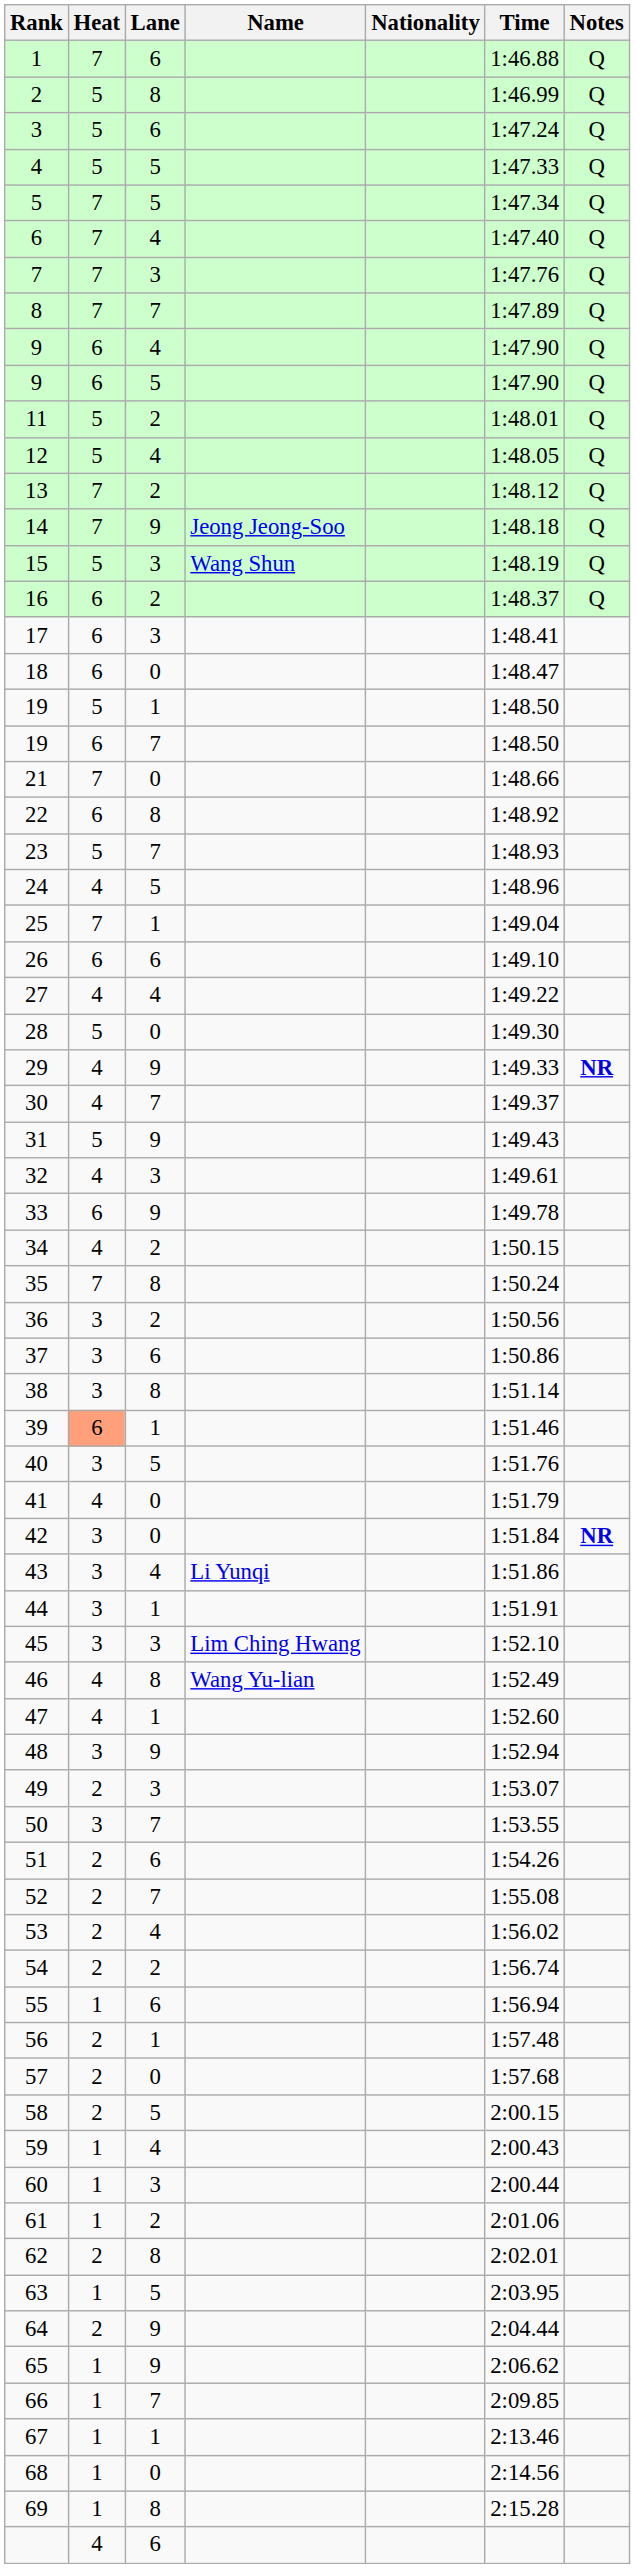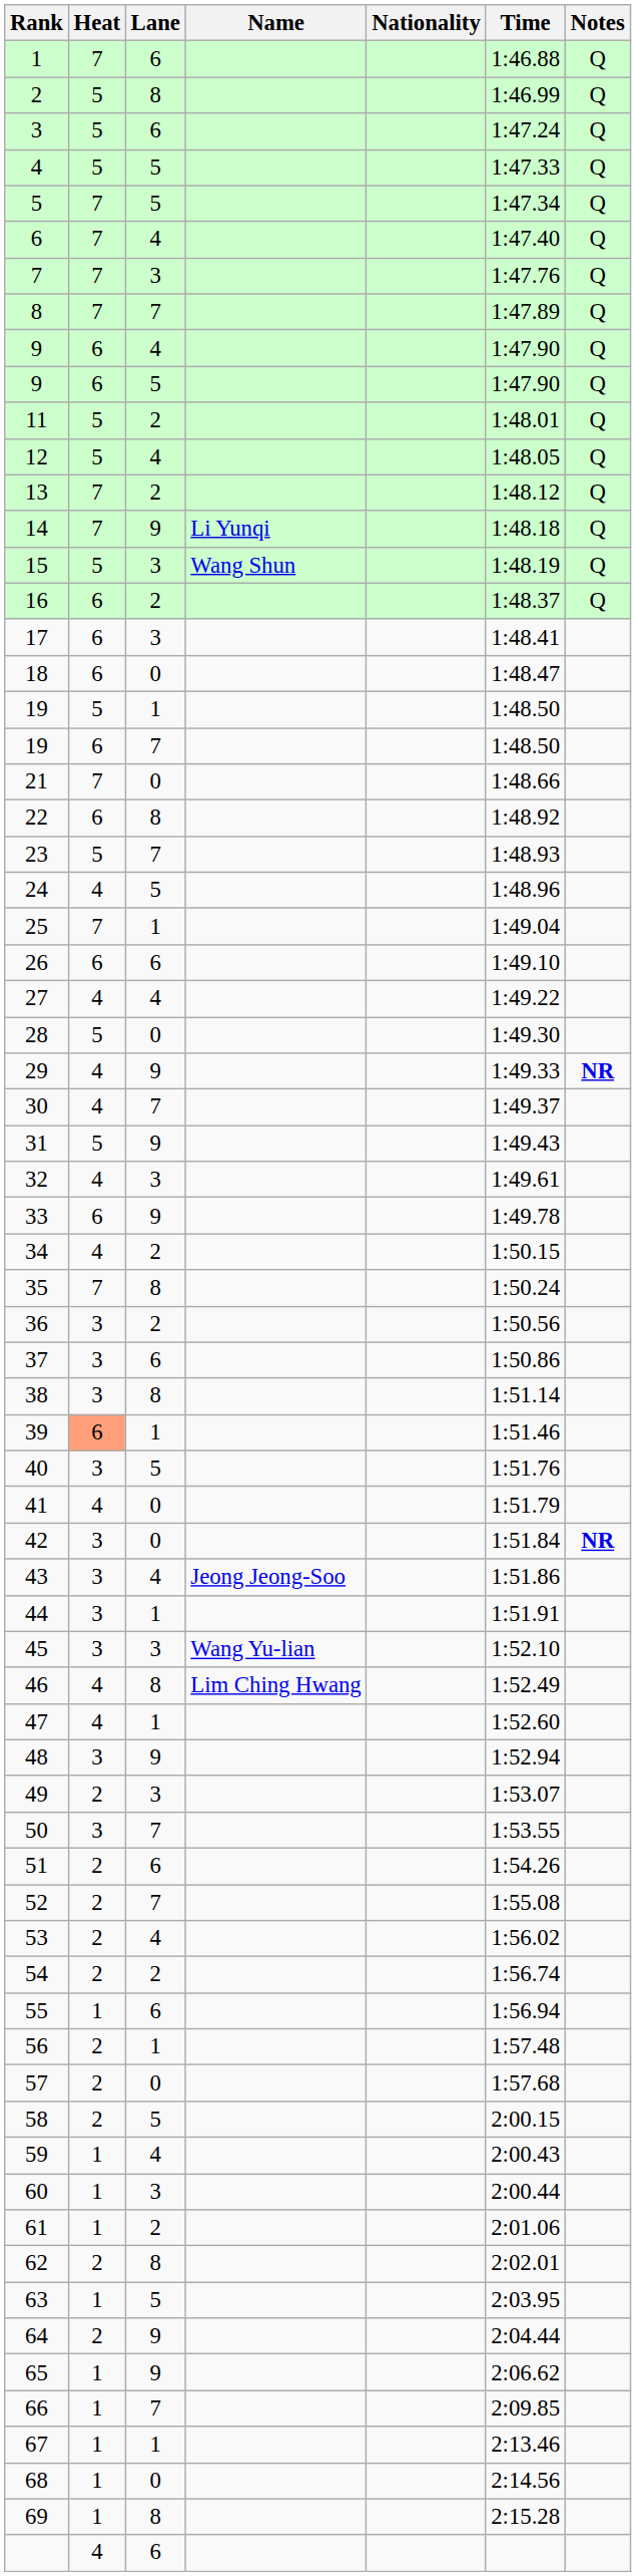 <table class="wikitable sortable" style="text-align:center">
 <tr>
 <th>Rank</th>
 <th>Heat</th>
 <th>Lane</th>
 <th>Name</th>
 <th>Nationality</th>
 <th>Time</th>
 <th>Notes</th>
 </tr>
 <tr bgcolor=ccffcc>
 <td>1</td>
 <td>7</td>
 <td>6</td>
 <td align=left></td>
 <td align=left></td>
 <td>1:46.88</td>
 <td>Q</td>
 </tr>
 <tr bgcolor=ccffcc>
 <td>2</td>
 <td>5</td>
 <td>8</td>
 <td align=left></td>
 <td align=left></td>
 <td>1:46.99</td>
 <td>Q</td>
 </tr>
 <tr bgcolor=ccffcc>
 <td>3</td>
 <td>5</td>
 <td>6</td>
 <td align=left></td>
 <td align=left></td>
 <td>1:47.24</td>
 <td>Q</td>
 </tr>
 <tr bgcolor=ccffcc>
 <td>4</td>
 <td>5</td>
 <td>5</td>
 <td align=left></td>
 <td align=left></td>
 <td>1:47.33</td>
 <td>Q</td>
 </tr>
 <tr bgcolor=ccffcc>
 <td>5</td>
 <td>7</td>
 <td>5</td>
 <td align=left></td>
 <td align=left></td>
 <td>1:47.34</td>
 <td>Q</td>
 </tr>
 <tr bgcolor=ccffcc>
 <td>6</td>
 <td>7</td>
 <td>4</td>
 <td align=left></td>
 <td align=left></td>
 <td>1:47.40</td>
 <td>Q</td>
 </tr>
 <tr bgcolor=ccffcc>
 <td>7</td>
 <td>7</td>
 <td>3</td>
 <td align=left></td>
 <td align=left></td>
 <td>1:47.76</td>
 <td>Q</td>
 </tr>
 <tr bgcolor=ccffcc>
 <td>8</td>
 <td>7</td>
 <td>7</td>
 <td align=left></td>
 <td align=left></td>
 <td>1:47.89</td>
 <td>Q</td>
 </tr>
 <tr bgcolor=ccffcc>
 <td>9</td>
 <td>6</td>
 <td>4</td>
 <td align=left></td>
 <td align=left></td>
 <td>1:47.90</td>
 <td>Q</td>
 </tr>
 <tr bgcolor=ccffcc>
 <td>9</td>
 <td>6</td>
 <td>5</td>
 <td align=left></td>
 <td align=left></td>
 <td>1:47.90</td>
 <td>Q</td>
 </tr>
 <tr bgcolor=ccffcc>
 <td>11</td>
 <td>5</td>
 <td>2</td>
 <td align=left></td>
 <td align=left></td>
 <td>1:48.01</td>
 <td>Q</td>
 </tr>
 <tr bgcolor=ccffcc>
 <td>12</td>
 <td>5</td>
 <td>4</td>
 <td align=left></td>
 <td align=left></td>
 <td>1:48.05</td>
 <td>Q</td>
 </tr>
 <tr bgcolor=ccffcc>
 <td>13</td>
 <td>7</td>
 <td>2</td>
 <td align=left></td>
 <td align=left></td>
 <td>1:48.12</td>
 <td>Q</td>
 </tr>
 <tr bgcolor=ccffcc>
 <td>14</td>
 <td>7</td>
 <td>9</td>
-<td align=left><a href='#'>Jeong Jeong-Soo</a></td>
+<td align=left><a href='#'>Li Yunqi</a></td>
 <td align=left></td>
 <td>1:48.18</td>
 <td>Q</td>
 </tr>
 <tr bgcolor=ccffcc>
 <td>15</td>
 <td>5</td>
 <td>3</td>
 <td align=left><a href='#'>Wang Shun</a></td>
 <td align=left></td>
 <td>1:48.19</td>
 <td>Q</td>
 </tr>
 <tr bgcolor=ccffcc>
 <td>16</td>
 <td>6</td>
 <td>2</td>
 <td align=left></td>
 <td align=left></td>
 <td>1:48.37</td>
 <td>Q</td>
 </tr>
 <tr>
 <td>17</td>
 <td>6</td>
 <td>3</td>
 <td align=left></td>
 <td align=left></td>
 <td>1:48.41</td>
 <td></td>
 </tr>
 <tr>
 <td>18</td>
 <td>6</td>
 <td>0</td>
 <td align=left></td>
 <td align=left></td>
 <td>1:48.47</td>
 <td></td>
 </tr>
 <tr>
 <td>19</td>
 <td>5</td>
 <td>1</td>
 <td align=left></td>
 <td align=left></td>
 <td>1:48.50</td>
 <td></td>
 </tr>
 <tr>
 <td>19</td>
 <td>6</td>
 <td>7</td>
 <td align=left></td>
 <td align=left></td>
 <td>1:48.50</td>
 <td></td>
 </tr>
 <tr>
 <td>21</td>
 <td>7</td>
 <td>0</td>
 <td align=left></td>
 <td align=left></td>
 <td>1:48.66</td>
 <td></td>
 </tr>
 <tr>
 <td>22</td>
 <td>6</td>
 <td>8</td>
 <td align=left></td>
 <td align=left></td>
 <td>1:48.92</td>
 <td></td>
 </tr>
 <tr>
 <td>23</td>
 <td>5</td>
 <td>7</td>
 <td align=left></td>
 <td align=left></td>
 <td>1:48.93</td>
 <td></td>
 </tr>
 <tr>
 <td>24</td>
 <td>4</td>
 <td>5</td>
 <td align=left></td>
 <td align=left></td>
 <td>1:48.96</td>
 <td></td>
 </tr>
 <tr>
 <td>25</td>
 <td>7</td>
 <td>1</td>
 <td align=left></td>
 <td align=left></td>
 <td>1:49.04</td>
 <td></td>
 </tr>
 <tr>
 <td>26</td>
 <td>6</td>
 <td>6</td>
 <td align=left></td>
 <td align=left></td>
 <td>1:49.10</td>
 <td></td>
 </tr>
 <tr>
 <td>27</td>
 <td>4</td>
 <td>4</td>
 <td align=left></td>
 <td align=left></td>
 <td>1:49.22</td>
 <td></td>
 </tr>
 <tr>
 <td>28</td>
 <td>5</td>
 <td>0</td>
 <td align=left></td>
 <td align=left></td>
 <td>1:49.30</td>
 <td></td>
 </tr>
 <tr>
 <td>29</td>
 <td>4</td>
 <td>9</td>
 <td align=left></td>
 <td align=left></td>
 <td>1:49.33</td>
 <td><strong><a href='#'>NR</a></strong></td>
 </tr>
 <tr>
 <td>30</td>
 <td>4</td>
 <td>7</td>
 <td align=left></td>
 <td align=left></td>
 <td>1:49.37</td>
 <td></td>
 </tr>
 <tr>
 <td>31</td>
 <td>5</td>
 <td>9</td>
 <td align=left></td>
 <td align=left></td>
 <td>1:49.43</td>
 <td></td>
 </tr>
 <tr>
 <td>32</td>
 <td>4</td>
 <td>3</td>
 <td align=left></td>
 <td align=left></td>
 <td>1:49.61</td>
 <td></td>
 </tr>
 <tr>
 <td>33</td>
 <td>6</td>
 <td>9</td>
 <td align=left></td>
 <td align=left></td>
 <td>1:49.78</td>
 <td></td>
 </tr>
 <tr>
 <td>34</td>
 <td>4</td>
 <td>2</td>
 <td align=left></td>
 <td align=left></td>
 <td>1:50.15</td>
 <td></td>
 </tr>
 <tr>
 <td>35</td>
 <td>7</td>
 <td>8</td>
 <td align=left></td>
 <td align=left></td>
 <td>1:50.24</td>
 <td></td>
 </tr>
 <tr>
 <td>36</td>
 <td>3</td>
 <td>2</td>
 <td align=left></td>
 <td align=left></td>
 <td>1:50.56</td>
 <td></td>
 </tr>
 <tr>
 <td>37</td>
 <td>3</td>
 <td>6</td>
 <td align=left></td>
 <td align=left></td>
 <td>1:50.86</td>
 <td></td>
 </tr>
 <tr>
 <td>38</td>
 <td>3</td>
 <td>8</td>
 <td align=left></td>
 <td align=left></td>
 <td>1:51.14</td>
 <td></td>
 </tr>
 <tr>
 <td>39</td>
 <td style="background: lightsalmon;">6</td>
 <td>1</td>
 <td align=left></td>
 <td align=left></td>
 <td>1:51.46</td>
 <td></td>
 </tr>
 <tr>
 <td>40</td>
 <td>3</td>
 <td>5</td>
 <td align=left></td>
 <td align=left></td>
 <td>1:51.76</td>
 <td></td>
 </tr>
 <tr>
 <td>41</td>
 <td>4</td>
 <td>0</td>
 <td align=left></td>
 <td align=left></td>
 <td>1:51.79</td>
 <td></td>
 </tr>
 <tr>
 <td>42</td>
 <td>3</td>
 <td>0</td>
 <td align=left></td>
 <td align=left></td>
 <td>1:51.84</td>
 <td><strong><a href='#'>NR</a></strong></td>
 </tr>
 <tr>
 <td>43</td>
 <td>3</td>
 <td>4</td>
-<td align=left><a href='#'>Li Yunqi</a></td>
+<td align=left><a href='#'>Jeong Jeong-Soo</a></td>
 <td align=left></td>
 <td>1:51.86</td>
 <td></td>
 </tr>
 <tr>
 <td>44</td>
 <td>3</td>
 <td>1</td>
 <td align=left></td>
 <td align=left></td>
 <td>1:51.91</td>
 <td></td>
 </tr>
 <tr>
 <td>45</td>
 <td>3</td>
 <td>3</td>
-<td align=left><a href='#'>Lim Ching Hwang</a></td>
+<td align=left><a href='#'>Wang Yu-lian</a></td>
 <td align=left></td>
 <td>1:52.10</td>
 <td></td>
 </tr>
 <tr>
 <td>46</td>
 <td>4</td>
 <td>8</td>
-<td align=left><a href='#'>Wang Yu-lian</a></td>
+<td align=left><a href='#'>Lim Ching Hwang</a></td>
 <td align=left></td>
 <td>1:52.49</td>
 <td></td>
 </tr>
 <tr>
 <td>47</td>
 <td>4</td>
 <td>1</td>
 <td align=left></td>
 <td align=left></td>
 <td>1:52.60</td>
 <td></td>
 </tr>
 <tr>
 <td>48</td>
 <td>3</td>
 <td>9</td>
 <td align=left></td>
 <td align=left></td>
 <td>1:52.94</td>
 <td></td>
 </tr>
 <tr>
 <td>49</td>
 <td>2</td>
 <td>3</td>
 <td align=left></td>
 <td align=left></td>
 <td>1:53.07</td>
 <td></td>
 </tr>
 <tr>
 <td>50</td>
 <td>3</td>
 <td>7</td>
 <td align=left></td>
 <td align=left></td>
 <td>1:53.55</td>
 <td></td>
 </tr>
 <tr>
 <td>51</td>
 <td>2</td>
 <td>6</td>
 <td align=left></td>
 <td align=left></td>
 <td>1:54.26</td>
 <td></td>
 </tr>
 <tr>
 <td>52</td>
 <td>2</td>
 <td>7</td>
 <td align=left></td>
 <td align=left></td>
 <td>1:55.08</td>
 <td></td>
 </tr>
 <tr>
 <td>53</td>
 <td>2</td>
 <td>4</td>
 <td align=left></td>
 <td align=left></td>
 <td>1:56.02</td>
 <td></td>
 </tr>
 <tr>
 <td>54</td>
 <td>2</td>
 <td>2</td>
 <td align=left></td>
 <td align=left></td>
 <td>1:56.74</td>
 <td></td>
 </tr>
 <tr>
 <td>55</td>
 <td>1</td>
 <td>6</td>
 <td align=left></td>
 <td align=left></td>
 <td>1:56.94</td>
 <td></td>
 </tr>
 <tr>
 <td>56</td>
 <td>2</td>
 <td>1</td>
 <td align=left></td>
 <td align=left></td>
 <td>1:57.48</td>
 <td></td>
 </tr>
 <tr>
 <td>57</td>
 <td>2</td>
 <td>0</td>
 <td align=left></td>
 <td align=left></td>
 <td>1:57.68</td>
 <td></td>
 </tr>
 <tr>
 <td>58</td>
 <td>2</td>
 <td>5</td>
 <td align=left></td>
 <td align=left></td>
 <td>2:00.15</td>
 <td></td>
 </tr>
 <tr>
 <td>59</td>
 <td>1</td>
 <td>4</td>
 <td align=left></td>
 <td align=left></td>
 <td>2:00.43</td>
 <td></td>
 </tr>
 <tr>
 <td>60</td>
 <td>1</td>
 <td>3</td>
 <td align=left></td>
 <td align=left></td>
 <td>2:00.44</td>
 <td></td>
 </tr>
 <tr>
 <td>61</td>
 <td>1</td>
 <td>2</td>
 <td align=left></td>
 <td align=left></td>
 <td>2:01.06</td>
 <td></td>
 </tr>
 <tr>
 <td>62</td>
 <td>2</td>
 <td>8</td>
 <td align=left></td>
 <td align=left></td>
 <td>2:02.01</td>
 <td></td>
 </tr>
 <tr>
 <td>63</td>
 <td>1</td>
 <td>5</td>
 <td align=left></td>
 <td align=left></td>
 <td>2:03.95</td>
 <td></td>
 </tr>
 <tr>
 <td>64</td>
 <td>2</td>
 <td>9</td>
 <td align=left></td>
 <td align=left></td>
 <td>2:04.44</td>
 <td></td>
 </tr>
 <tr>
 <td>65</td>
 <td>1</td>
 <td>9</td>
 <td align=left></td>
 <td align=left></td>
 <td>2:06.62</td>
 <td></td>
 </tr>
 <tr>
 <td>66</td>
 <td>1</td>
 <td>7</td>
 <td align=left></td>
 <td align=left></td>
 <td>2:09.85</td>
 <td></td>
 </tr>
 <tr>
 <td>67</td>
 <td>1</td>
 <td>1</td>
 <td align=left></td>
 <td align=left></td>
 <td>2:13.46</td>
 <td></td>
 </tr>
 <tr>
 <td>68</td>
 <td>1</td>
 <td>0</td>
 <td align=left></td>
 <td align=left></td>
 <td>2:14.56</td>
 <td></td>
 </tr>
 <tr>
 <td>69</td>
 <td>1</td>
 <td>8</td>
 <td align=left></td>
 <td align=left></td>
 <td>2:15.28</td>
 <td></td>
 </tr>
 <tr>
 <td></td>
 <td>4</td>
 <td>6</td>
 <td align=left></td>
 <td align=left></td>
 <td></td>
 <td></td>
 </tr>
 </table>
